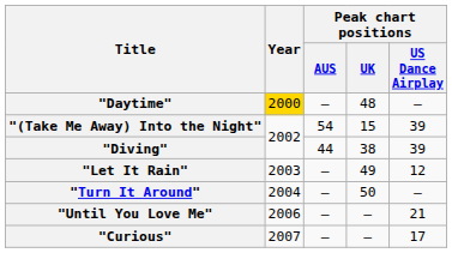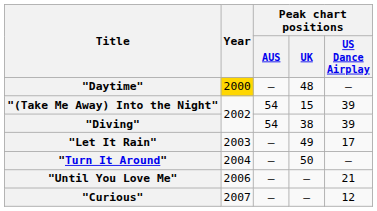 <table class="wikitable plainrowheaders" style="text-align:center;">
 <tr>
 <th scope="col" rowspan="2">Title</th>
 <th scope="col" rowspan="2">Year</th>
 <th scope="col" colspan="3">Peak chart positions</th>
 </tr>
 <tr>
 <th scope="col" style="width:3em;font-size:90%;"><a href='#'>AUS</a><br></th>
 <th scope="col" style="width:3em;font-size:90%;"><a href='#'>UK</a><br></th>
 <th scope="col" style="width:3em;font-size:90%;"><a href='#'>US Dance Airplay</a><br></th>
 </tr>
 <tr>
 <th scope="row">"Daytime"</th>
 <td style="background: gold;">2000</td>
 <td>—</td>
 <td>48</td>
 <td>—</td>
 </tr>
 <tr>
 <th scope="row">"(Take Me Away) Into the Night"</th>
 <td rowspan="2">2002</td>
 <td>54</td>
 <td>15</td>
 <td>39</td>
 </tr>
 <tr>
 <th scope="row">"Diving"</th>
-<td>44</td>
+<td>54</td>
 <td>38</td>
 <td>39</td>
 </tr>
 <tr>
 <th scope="row">"Let It Rain"</th>
 <td>2003</td>
 <td>—</td>
 <td>49</td>
-<td>12</td>
+<td>17</td>
 </tr>
 <tr>
 <th scope="row">"<a href='#'>Turn It Around</a>"</th>
 <td>2004</td>
 <td>—</td>
 <td>50</td>
 <td>—</td>
 </tr>
 <tr>
 <th scope="row">"Until You Love Me"</th>
 <td>2006</td>
 <td>—</td>
 <td>—</td>
 <td>21</td>
 </tr>
 <tr>
 <th scope="row">"Curious"</th>
 <td>2007</td>
 <td>—</td>
 <td>—</td>
-<td>17</td>
+<td>12</td>
 </tr>
 </table>
